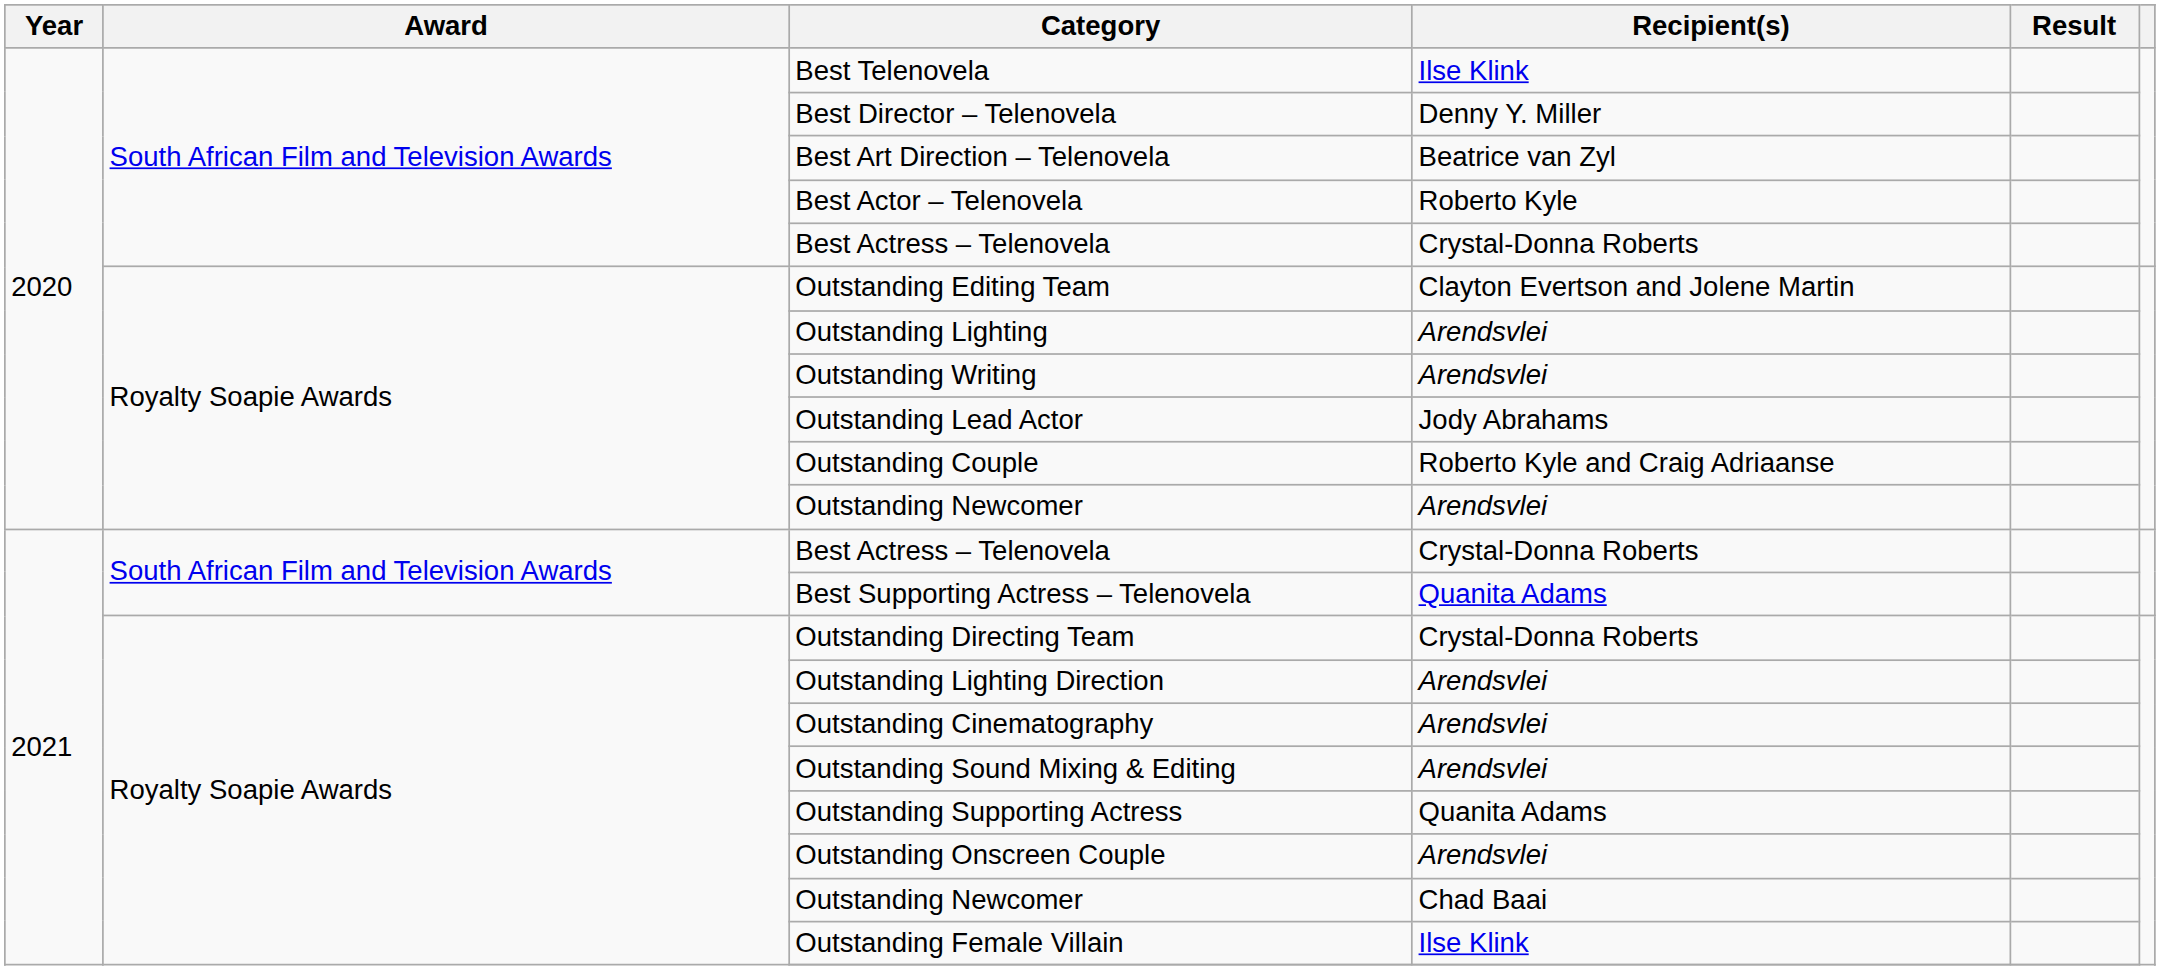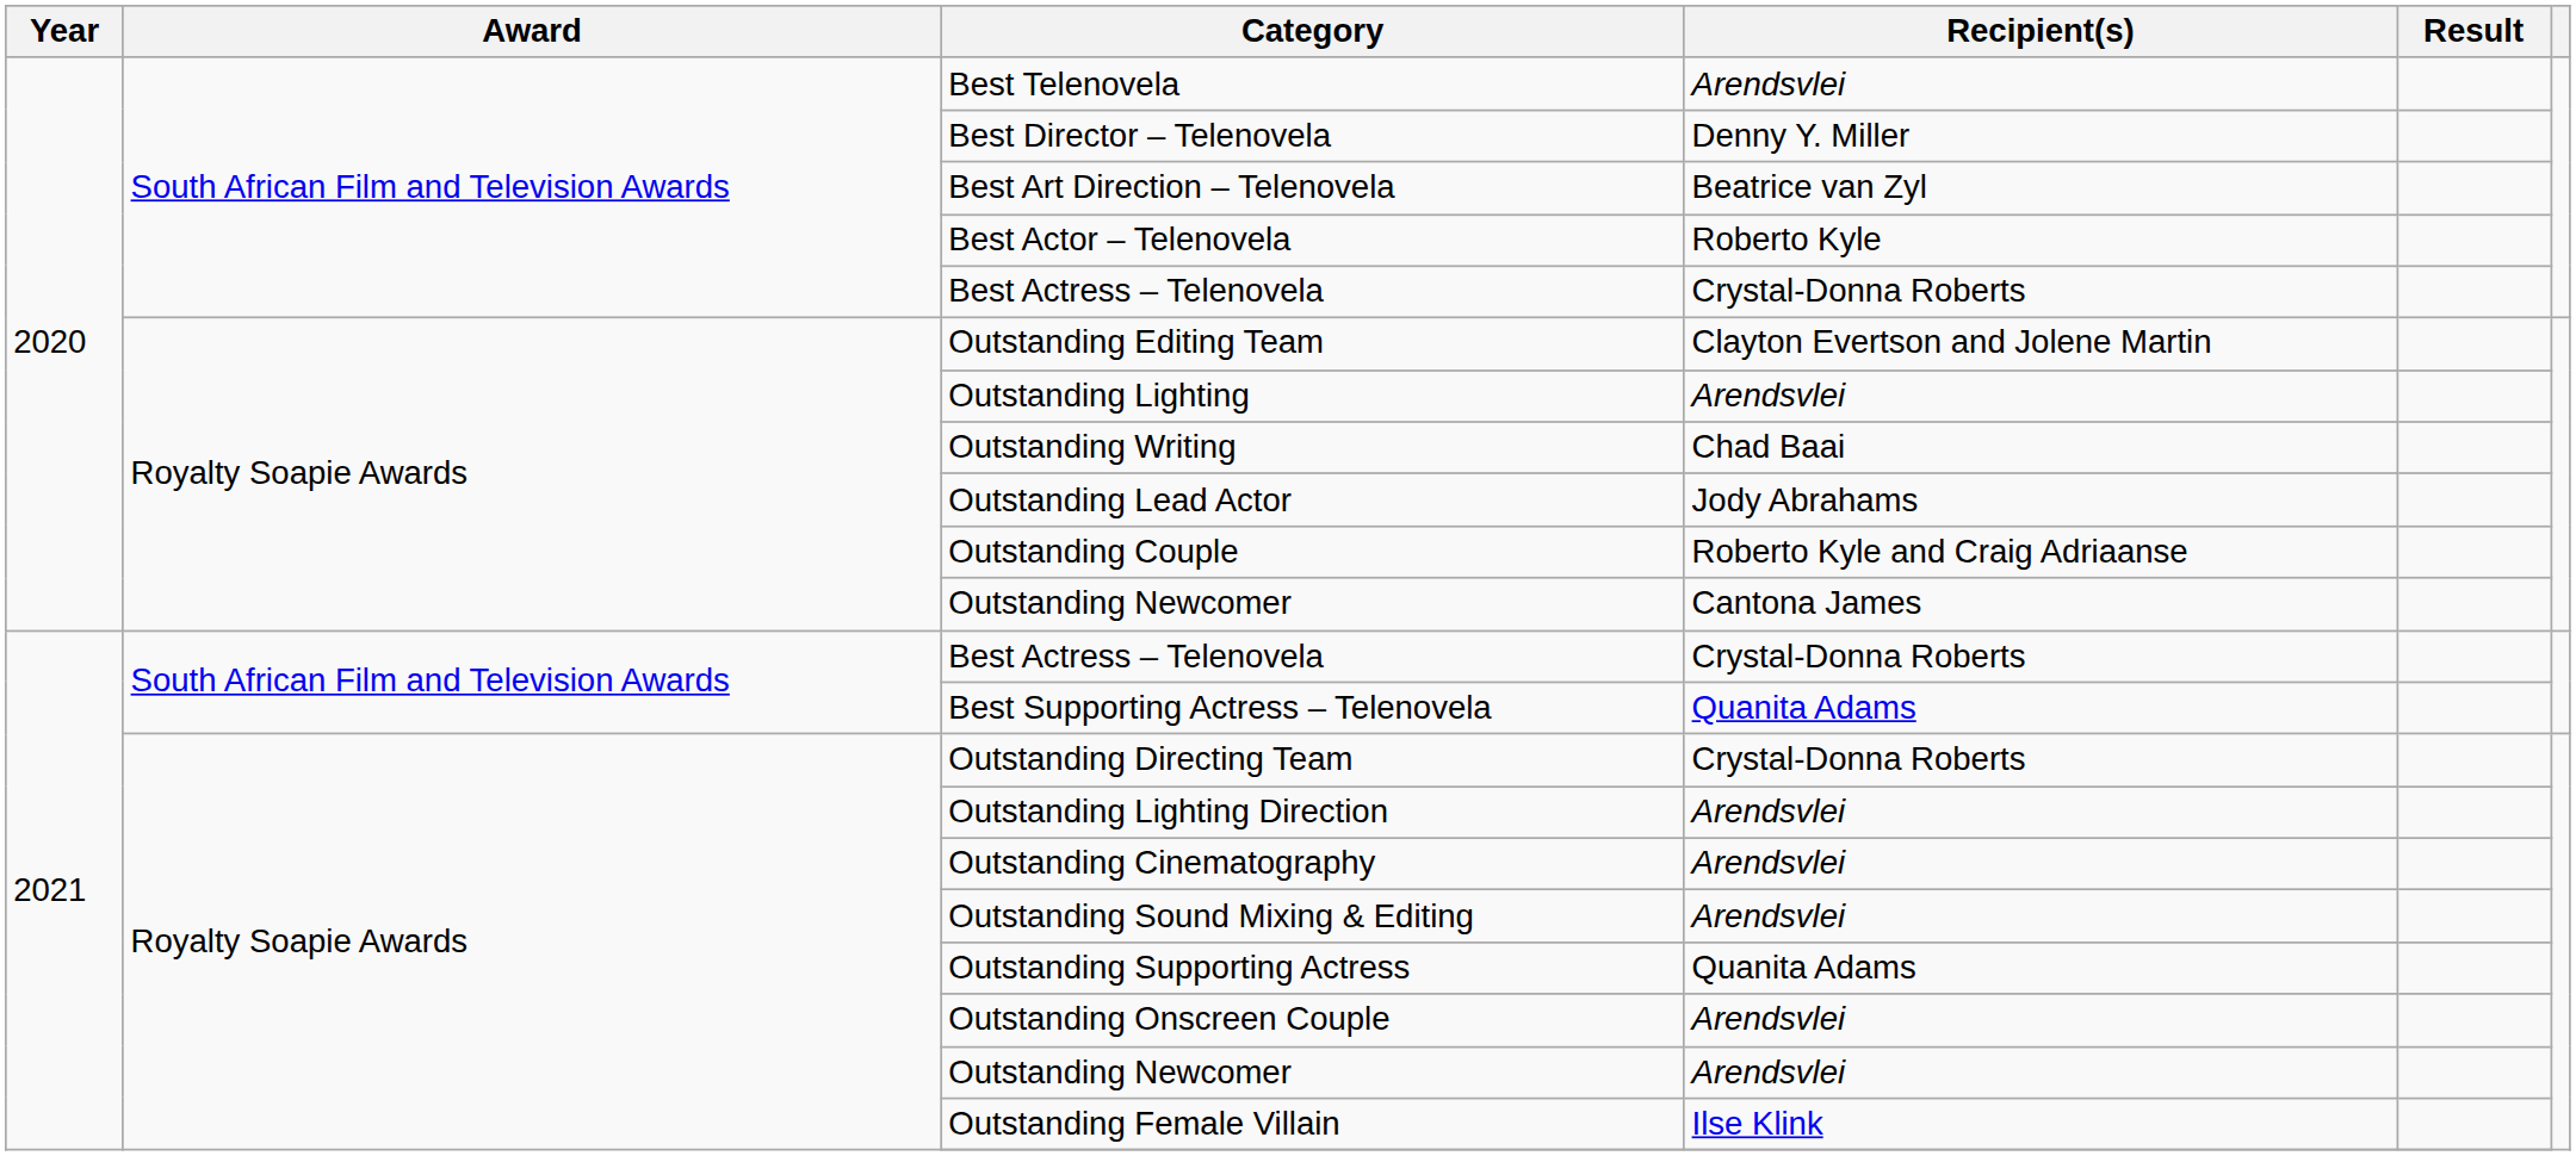 <table class="wikitable sortable plainrowheaders" style="width:99%;">
 <tr>
 <th scope="col">Year</th>
 <th scope="col">Award</th>
 <th scope="col">Category</th>
 <th scope="col">Recipient(s)</th>
 <th scope="col">Result</th>
 <th scope="col" class="unsortable"></th>
 </tr>
 <tr>
 <td rowspan="11">2020</td>
 <td rowspan="5"><a href='#'>South African Film and Television Awards</a></td>
 <td>Best Telenovela</td>
-<td><a href='#'>Ilse Klink</a></td>
+<td><em>Arendsvlei</em></td>
 <td></td>
 <td rowspan="5"></td>
 </tr>
 <tr>
 <td>Best Director – Telenovela</td>
 <td>Denny Y. Miller</td>
 <td></td>
 </tr>
 <tr>
 <td>Best Art Direction – Telenovela</td>
 <td>Beatrice van Zyl</td>
 <td></td>
 </tr>
 <tr>
 <td>Best Actor – Telenovela</td>
 <td>Roberto Kyle</td>
 <td></td>
 </tr>
 <tr>
 <td>Best Actress – Telenovela</td>
 <td>Crystal-Donna Roberts</td>
 <td></td>
 </tr>
 <tr>
 <td rowspan="6">Royalty Soapie Awards</td>
 <td>Outstanding Editing Team</td>
 <td>Clayton Evertson and Jolene Martin</td>
 <td></td>
 <td rowspan="6"></td>
 </tr>
 <tr>
 <td>Outstanding Lighting</td>
 <td><em>Arendsvlei</em></td>
 <td></td>
 </tr>
 <tr>
 <td>Outstanding Writing</td>
-<td><em>Arendsvlei</em></td>
+<td>Chad Baai</td>
 <td></td>
 </tr>
 <tr>
 <td>Outstanding Lead Actor</td>
 <td>Jody Abrahams</td>
 <td></td>
 </tr>
 <tr>
 <td>Outstanding Couple</td>
 <td>Roberto Kyle and Craig Adriaanse</td>
 <td></td>
 </tr>
 <tr>
 <td>Outstanding Newcomer</td>
-<td><em>Arendsvlei</em></td>
+<td>Cantona James</td>
 <td></td>
 </tr>
 <tr>
 <td rowspan="15">2021</td>
 <td rowspan="2"><a href='#'>South African Film and Television Awards</a></td>
 <td>Best Actress – Telenovela</td>
 <td>Crystal-Donna Roberts</td>
 <td></td>
 <td rowspan="2"></td>
 </tr>
 <tr>
 <td>Best Supporting Actress – Telenovela</td>
 <td><a href='#'>Quanita Adams</a></td>
 <td></td>
 </tr>
 <tr>
 <td rowspan="12">Royalty Soapie Awards</td>
 <td>Outstanding Directing Team</td>
 <td>Crystal-Donna Roberts</td>
 <td></td>
 <td rowspan="12"></td>
 </tr>
 <tr>
 <td>Outstanding Lighting Direction</td>
 <td><em>Arendsvlei</em></td>
 <td></td>
 </tr>
 <tr>
 <td>Outstanding Cinematography</td>
 <td><em>Arendsvlei</em></td>
 <td></td>
 </tr>
 <tr>
 <td>Outstanding Sound Mixing & Editing</td>
 <td><em>Arendsvlei</em></td>
 <td></td>
 </tr>
 <tr>
 <td>Outstanding Supporting Actress</td>
 <td>Quanita Adams</td>
 <td></td>
 </tr>
 <tr>
 <td>Outstanding Onscreen Couple</td>
 <td><em>Arendsvlei</em></td>
 <td></td>
 </tr>
 <tr>
 <td>Outstanding Newcomer</td>
-<td>Chad Baai</td>
+<td><em>Arendsvlei</em></td>
 <td></td>
 </tr>
 <tr>
 <td>Outstanding Female Villain</td>
 <td><a href='#'>Ilse Klink</a></td>
 <td></td>
 </tr>
 <tr>
 </tr>
 </table>
